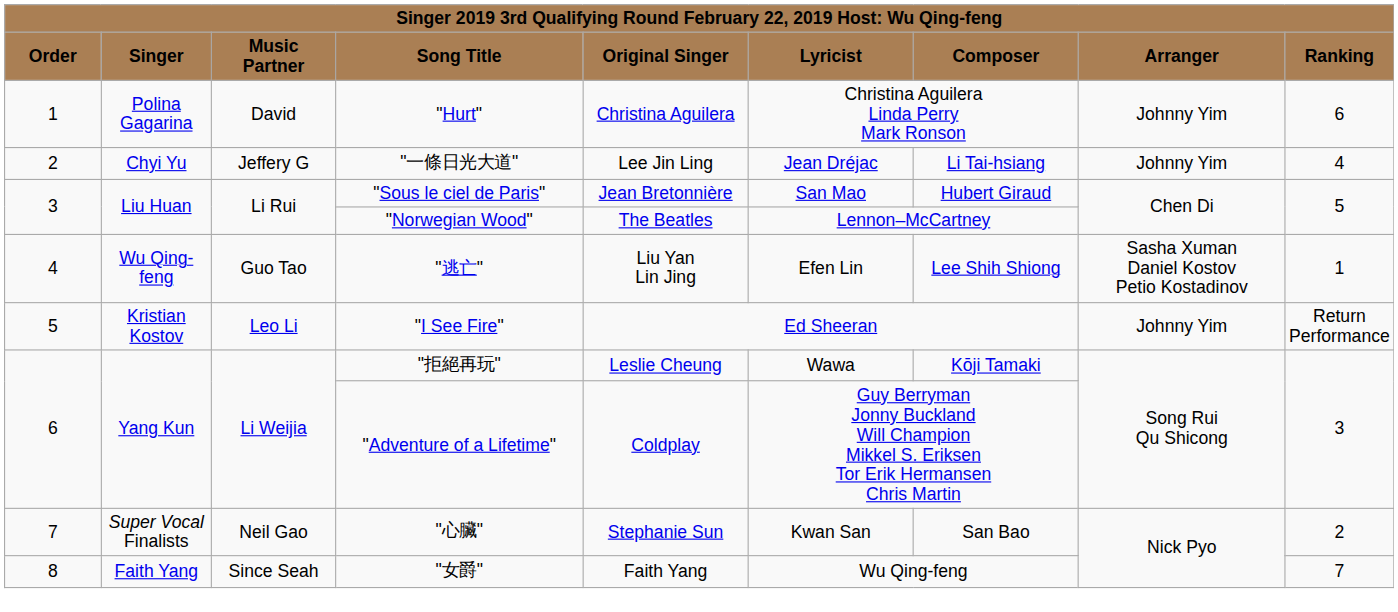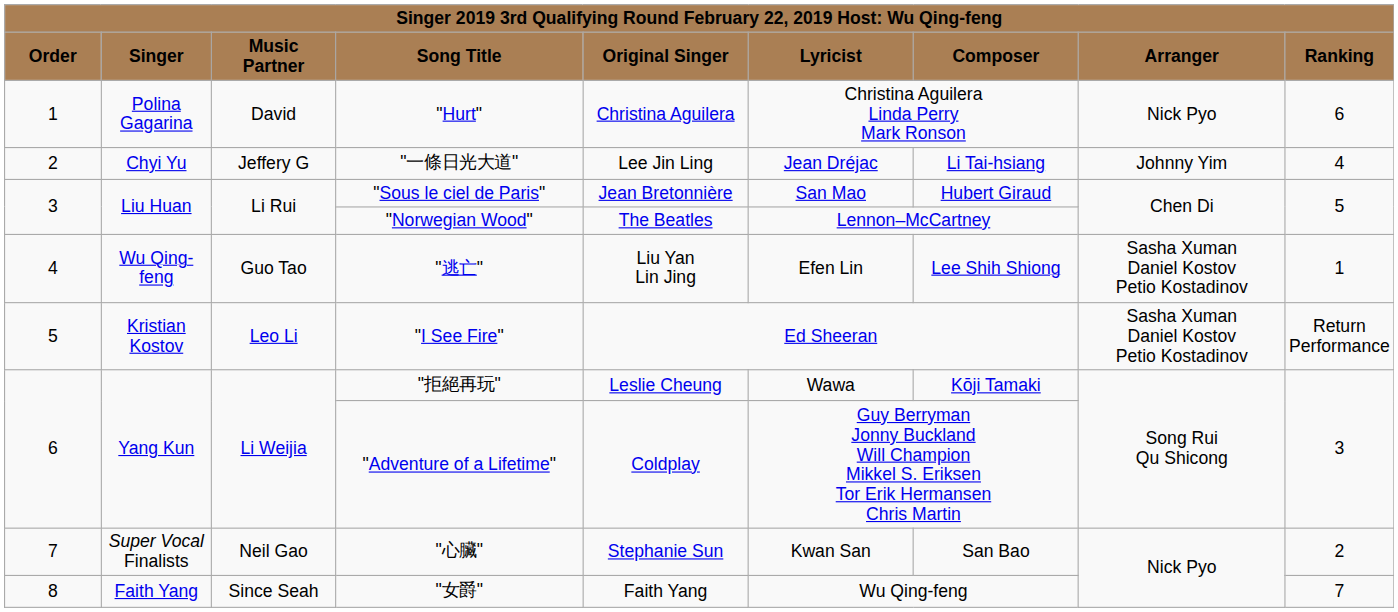 <table class="wikitable sortable mw-collapsible" width="100%" style="text-align:center">
 <tr align=center style="background:#AA7F54">
 <td colspan="9"><div><strong>Singer 2019 3rd Qualifying Round February 22, 2019 Host: Wu Qing-feng</strong></div></td>
 </tr>
 <tr style="background:#AA7F54">
 <td style="width:7%"><strong>Order</strong></td>
 <td style="width:8%"><strong>Singer</strong></td>
 <td style="width:9%"><strong>Music Partner</strong></td>
 <td style="width:18%"><strong>Song Title</strong></td>
 <td style="width:12%"><strong>Original Singer</strong></td>
 <td style="width:12% "><strong>Lyricist</strong></td>
 <td style="width:12%"><strong>Composer</strong></td>
 <td style="width:15%"><strong>Arranger</strong></td>
 <td style="width:7%"><strong>Ranking</strong></td>
 </tr>
 <tr>
 <td>1</td>
 <td><a href='#'>Polina Gagarina</a></td>
 <td>David</td>
 <td>"<a href='#'>Hurt</a>"</td>
 <td><a href='#'>Christina Aguilera</a></td>
 <td colspan=2>Christina Aguilera<br><a href='#'>Linda Perry</a><br><a href='#'>Mark Ronson</a></td>
-<td>Johnny Yim</td>
+<td>Nick Pyo</td>
 <td>6</td>
 </tr>
 <tr>
 <td>2</td>
 <td><a href='#'>Chyi Yu</a></td>
 <td>Jeffery G</td>
 <td>"一條日光大道"</td>
 <td>Lee Jin Ling</td>
 <td><a href='#'>Jean Dréjac</a></td>
 <td><a href='#'>Li Tai-hsiang</a></td>
 <td>Johnny Yim</td>
 <td>4</td>
 </tr>
 <tr>
 <td rowspan=2>3</td>
 <td rowspan=2><a href='#'>Liu Huan</a></td>
 <td rowspan=2>Li Rui</td>
 <td>"<a href='#'>Sous le ciel de Paris</a>"</td>
 <td><a href='#'>Jean Bretonnière</a></td>
 <td><a href='#'>San Mao</a></td>
 <td><a href='#'>Hubert Giraud</a></td>
 <td rowspan=2>Chen Di</td>
 <td rowspan=2>5</td>
 </tr>
 <tr>
 <td>"<a href='#'>Norwegian Wood</a>"</td>
 <td><a href='#'>The Beatles</a></td>
 <td colspan=2><a href='#'>Lennon–McCartney</a></td>
 </tr>
 <tr>
 <td>4</td>
 <td><a href='#'>Wu Qing-feng</a></td>
 <td>Guo Tao</td>
 <td>"<a href='#'>逃亡</a>"</td>
 <td>Liu Yan<br>Lin Jing</td>
 <td>Efen Lin</td>
 <td><a href='#'>Lee Shih Shiong</a></td>
 <td>Sasha Xuman<br>Daniel Kostov<br>Petio Kostadinov</td>
 <td>1</td>
 </tr>
 <tr>
 <td>5</td>
 <td><a href='#'>Kristian Kostov</a></td>
 <td><a href='#'>Leo Li</a></td>
 <td>"<a href='#'>I See Fire</a>"</td>
 <td colspan=3><a href='#'>Ed Sheeran</a></td>
-<td>Johnny Yim</td>
+<td>Sasha Xuman<br>Daniel Kostov<br>Petio Kostadinov</td>
 <td>Return Performance</td>
 </tr>
 <tr>
 <td rowspan=2>6</td>
 <td rowspan=2><a href='#'>Yang Kun</a></td>
 <td rowspan=2><a href='#'>Li Weijia</a></td>
 <td>"拒絕再玩"</td>
 <td><a href='#'>Leslie Cheung</a></td>
 <td>Wawa</td>
 <td><a href='#'>Kōji Tamaki</a></td>
 <td rowspan=2>Song Rui<br>Qu Shicong</td>
 <td rowspan=2>3</td>
 </tr>
 <tr>
 <td>"<a href='#'>Adventure of a Lifetime</a>"</td>
 <td><a href='#'>Coldplay</a></td>
 <td colspan=2><a href='#'>Guy Berryman</a><br><a href='#'>Jonny Buckland</a><br><a href='#'>Will Champion</a><br><a href='#'>Mikkel S. Eriksen<br>Tor Erik Hermansen</a><br><a href='#'>Chris Martin</a></td>
 </tr>
 <tr>
 <td>7</td>
 <td><em>Super Vocal</em> Finalists</td>
 <td>Neil Gao</td>
 <td>"心臟"</td>
 <td><a href='#'>Stephanie Sun</a></td>
 <td>Kwan San</td>
 <td>San Bao</td>
 <td rowspan=2>Nick Pyo</td>
 <td>2</td>
 </tr>
 <tr>
 <td>8</td>
 <td><a href='#'>Faith Yang</a></td>
 <td>Since Seah</td>
 <td>"女爵"</td>
 <td>Faith Yang</td>
 <td colspan=2>Wu Qing-feng</td>
 <td>7</td>
 </tr>
 </table>
